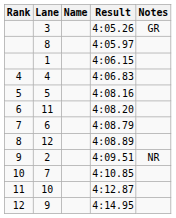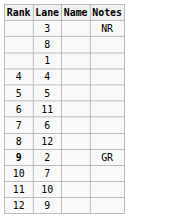 <table class="wikitable" style="text-align:center">
 <tr>
 <th>Rank</th>
 <th>Lane</th>
 <th>Name</th>
-<th>Result</th>
 <th>Notes</th>
 </tr>
 <tr>
 <td></td>
 <td>3</td>
 <td align="left"></td>
-<td>4:05.26</td>
-<td>GR</td>
+<td>NR</td>
 </tr>
 <tr>
 <td></td>
 <td>8</td>
 <td align="left"></td>
-<td>4:05.97</td>
 <td></td>
 </tr>
 <tr>
 <td></td>
 <td>1</td>
 <td align="left"></td>
-<td>4:06.15</td>
 <td></td>
 </tr>
 <tr>
 <td>4</td>
 <td>4</td>
 <td align="left"></td>
-<td>4:06.83</td>
 <td></td>
 </tr>
 <tr>
 <td>5</td>
 <td>5</td>
 <td align="left"></td>
-<td>4:08.16</td>
 <td></td>
 </tr>
 <tr>
 <td>6</td>
 <td>11</td>
 <td align="left"></td>
-<td>4:08.20</td>
 <td></td>
 </tr>
 <tr>
 <td>7</td>
 <td>6</td>
 <td align="left"></td>
-<td>4:08.79</td>
 <td></td>
 </tr>
 <tr>
 <td>8</td>
 <td>12</td>
 <td align="left"></td>
-<td>4:08.89</td>
 <td></td>
 </tr>
 <tr>
-<td>9</td>
+<td><strong>9</strong></td>
 <td>2</td>
 <td align="left"></td>
-<td>4:09.51</td>
-<td>NR</td>
+<td>GR</td>
 </tr>
 <tr>
 <td>10</td>
 <td>7</td>
 <td align="left"></td>
-<td>4:10.85</td>
 <td></td>
 </tr>
 <tr>
 <td>11</td>
 <td>10</td>
 <td align="left"></td>
-<td>4:12.87</td>
 <td></td>
 </tr>
 <tr>
 <td>12</td>
 <td>9</td>
 <td align="left"></td>
-<td>4:14.95</td>
 <td></td>
 </tr>
 </table>
